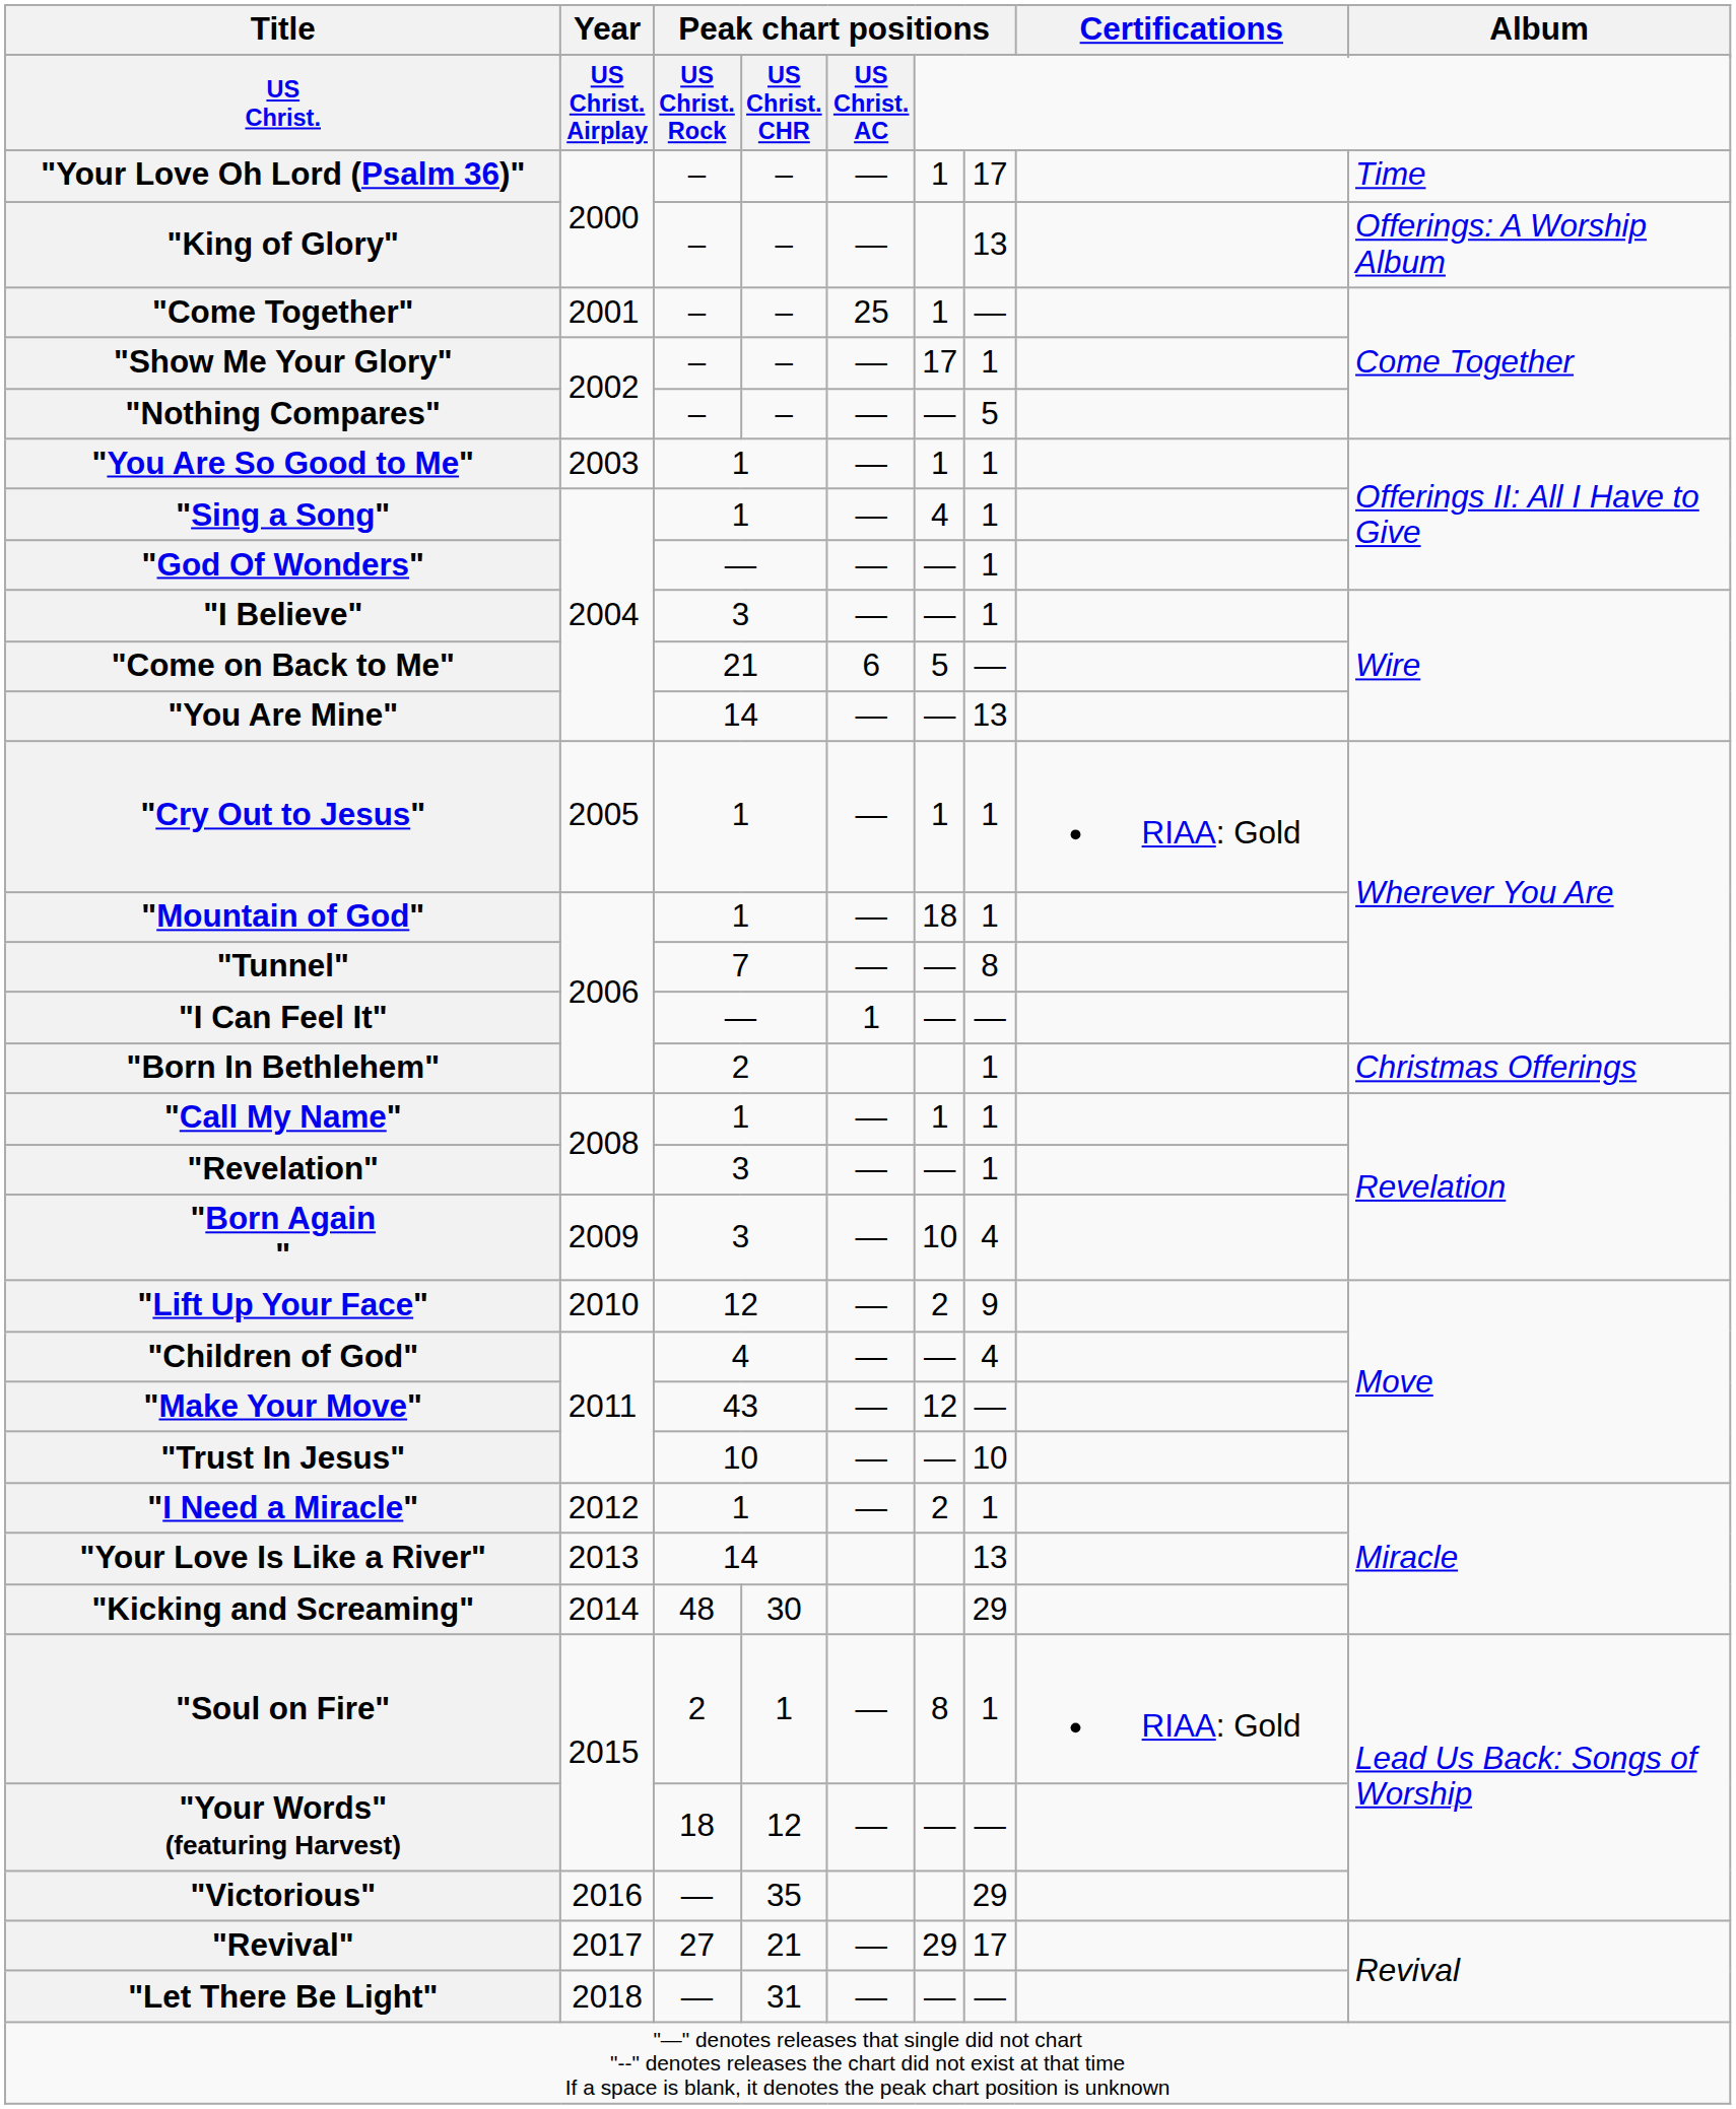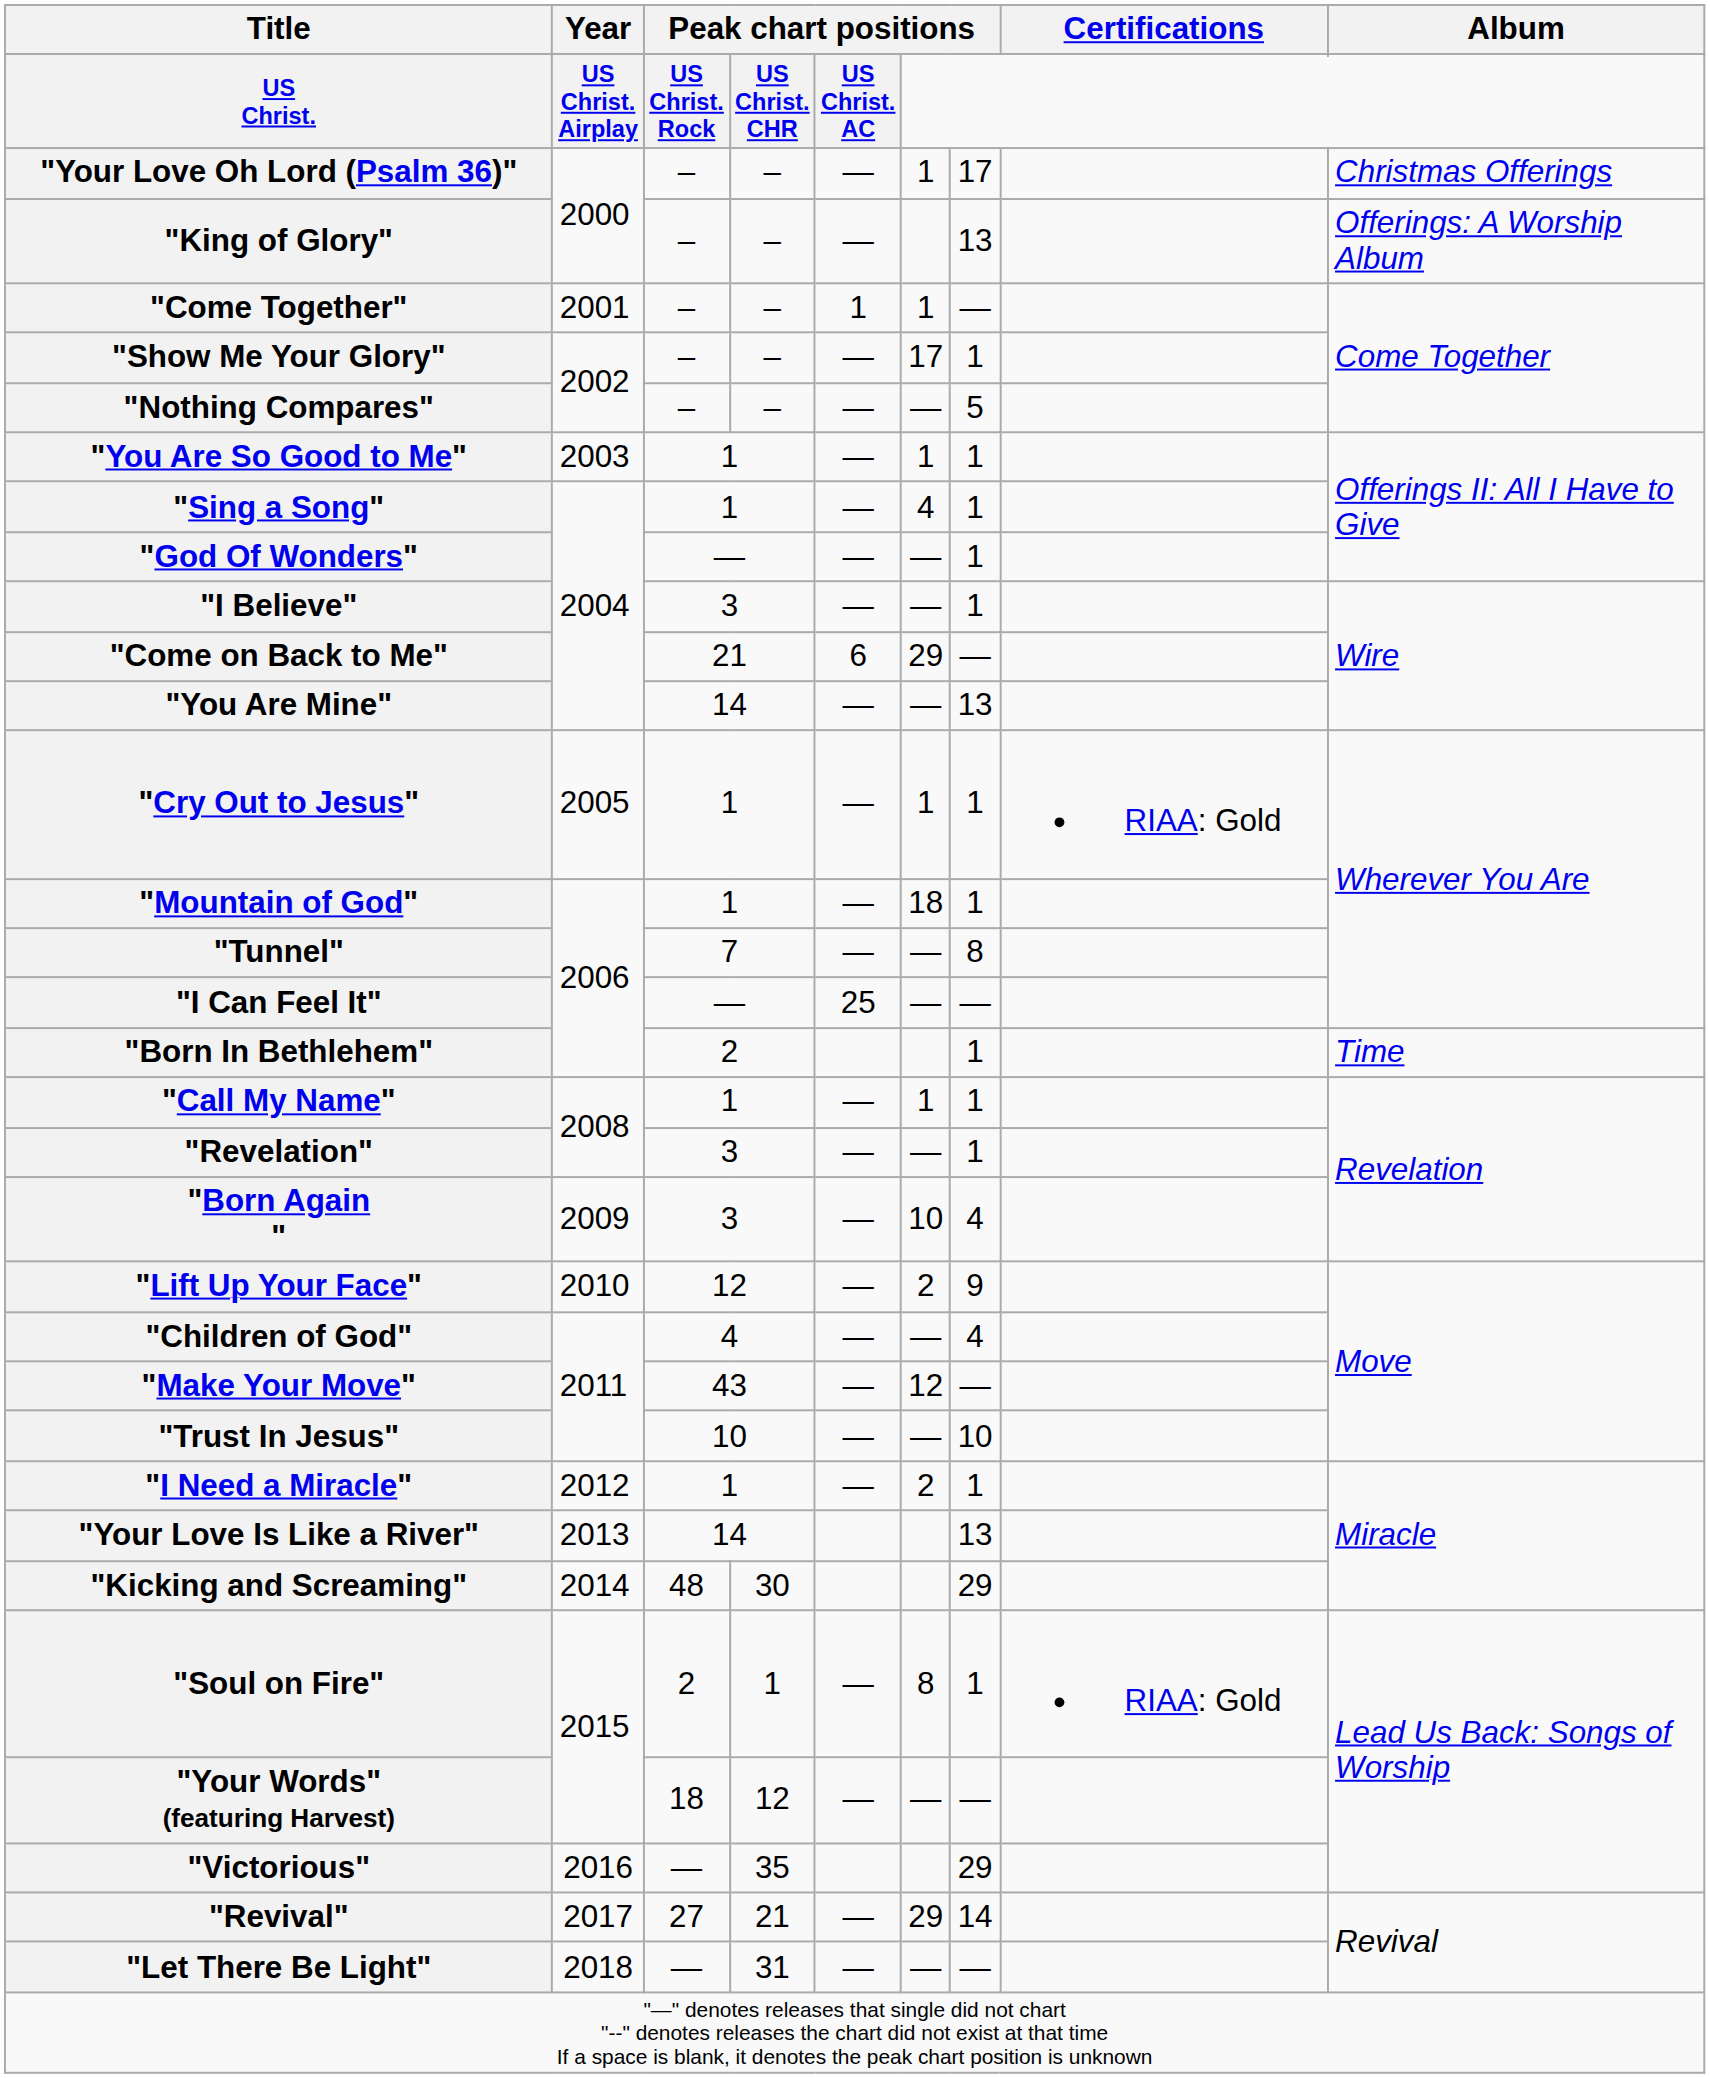 <table class="wikitable plainrowheaders" style=text-align:center;>
 <tr>
 <th scope="col" rowspan="2" style="width:17em;">Title</th>
 <th scope="col" rowspan="2">Year</th>
 <th scope="col" colspan="5">Peak chart positions</th>
 <th scope="col" rowspan="2" style="width:10em;"><a href='#'>Certifications</a></th>
 <th scope="col" rowspan="2">Album</th>
 </tr>
 <tr>
 </tr>
 <tr style="font-size:smaller;">
 <th scope="col" style="width:3em;font-size:90%;"><a href='#'>US<br>Christ.</a><br></th>
 <th scope="col" style="width:3em;font-size:90%;"><a href='#'>US<br>Christ.<br>Airplay</a><br></th>
 <th scope="col" style="width:3em;font-size:90%;"><a href='#'>US Christ. Rock</a><br></th>
 <th scope="col" style="width:3em;font-size:90%;"><a href='#'>US Christ. CHR</a><br></th>
 <th scope="col" style="width:3em;font-size:90%;"><a href='#'>US<br>Christ.<br>AC</a><br></th>
 </tr>
 <tr>
 <th scope="row">"Your Love Oh Lord (<a href='#'>Psalm 36</a>)"</th>
 <td rowspan="2" style="text-align:left;">2000</td>
 <td>–</td>
 <td>–</td>
 <td>—</td>
 <td>1</td>
 <td>17</td>
 <td></td>
-<td rowspan="1" style="text-align:left"><em><a href='#'>Time</a></em></td>
+<td align="left"><em><a href='#'>Christmas Offerings</a></em></td>
 </tr>
 <tr>
 <th scope="row">"King of Glory"</th>
 <td>–</td>
 <td>–</td>
 <td>—</td>
 <td></td>
 <td>13</td>
 <td></td>
 <td style="text-align:left;"><em><a href='#'>Offerings: A Worship Album</a></em></td>
 </tr>
 <tr>
 <th scope="row">"Come Together"</th>
 <td style="text-align:left;">2001</td>
 <td>–</td>
 <td>–</td>
-<td>25</td>
+<td>1</td>
 <td>1</td>
 <td>—</td>
 <td></td>
 <td rowspan="3" style="text-align:left"><em><a href='#'>Come Together</a></em></td>
 </tr>
 <tr>
 <th scope="row">"Show Me Your Glory"</th>
 <td rowspan="2" style="text-align:left;">2002</td>
 <td>–</td>
 <td>–</td>
 <td>—</td>
 <td>17</td>
 <td>1</td>
 <td></td>
 </tr>
 <tr>
 <th scope="row">"Nothing Compares"</th>
 <td>–</td>
 <td>–</td>
 <td>—</td>
 <td>—</td>
 <td>5</td>
 <td></td>
 </tr>
 <tr>
 <th scope="row">"<a href='#'>You Are So Good to Me</a>"</th>
 <td style="text-align:left;">2003</td>
 <td colspan="2">1</td>
 <td>—</td>
 <td>1</td>
 <td>1</td>
 <td></td>
 <td rowspan="3" style="text-align:left"><em><a href='#'>Offerings II: All I Have to Give</a></em></td>
 </tr>
 <tr>
 <th scope="row">"<a href='#'>Sing a Song</a>"</th>
 <td rowspan="5" style="text-align:left;">2004</td>
 <td colspan="2">1</td>
 <td>—</td>
 <td>4</td>
 <td>1</td>
 <td></td>
 </tr>
 <tr>
 <th scope="row">"<a href='#'>God Of Wonders</a>"</th>
 <td colspan="2">—</td>
 <td>—</td>
 <td>—</td>
 <td>1</td>
 <td></td>
 </tr>
 <tr>
 <th scope="row">"I Believe"</th>
 <td colspan="2">3</td>
 <td>—</td>
 <td>—</td>
 <td>1</td>
 <td></td>
 <td rowspan="3" style="text-align:left"><em><a href='#'>Wire</a></em></td>
 </tr>
 <tr>
 <th scope="row">"Come on Back to Me"</th>
 <td colspan="2">21</td>
 <td>6</td>
-<td>5</td>
+<td>29</td>
 <td>—</td>
 <td></td>
 </tr>
 <tr>
 <th scope="row">"You Are Mine"</th>
 <td colspan="2">14</td>
 <td>—</td>
 <td>—</td>
 <td>13</td>
 <td></td>
 </tr>
 <tr>
 <th scope="row">"<a href='#'>Cry Out to Jesus</a>"</th>
 <td style="text-align:left;">2005</td>
 <td colspan="2">1</td>
 <td>—</td>
 <td>1</td>
 <td>1</td>
 <td><br><ul><li><a href='#'>RIAA</a>: Gold</li></ul></td>
 <td rowspan="4" style="text-align:left"><em><a href='#'>Wherever You Are</a></em></td>
 </tr>
 <tr>
 <th scope="row">"<a href='#'>Mountain of God</a>"</th>
 <td rowspan="4" style="text-align:left;">2006</td>
 <td colspan="2">1</td>
 <td>—</td>
 <td>18</td>
 <td>1</td>
 <td></td>
 </tr>
 <tr>
 <th scope="row">"Tunnel"</th>
 <td colspan="2">7</td>
 <td>—</td>
 <td>—</td>
 <td>8</td>
 <td></td>
 </tr>
 <tr>
 <th scope="row">"I Can Feel It"</th>
 <td colspan="2">—</td>
-<td>1</td>
+<td>25</td>
 <td>—</td>
 <td>—</td>
 <td></td>
 </tr>
 <tr>
 <th scope="row">"Born In Bethlehem"</th>
 <td colspan="2">2</td>
 <td></td>
 <td></td>
 <td>1</td>
 <td></td>
-<td align="left"><em><a href='#'>Christmas Offerings</a></em></td>
+<td rowspan="1" style="text-align:left"><em><a href='#'>Time</a></em></td>
 </tr>
 <tr>
 <th scope="row">"<a href='#'>Call My Name</a>"</th>
 <td rowspan="2" style="text-align:left;">2008</td>
 <td colspan="2">1</td>
 <td>—</td>
 <td>1</td>
 <td>1</td>
 <td></td>
 <td rowspan="3" style="text-align:left"><em><a href='#'>Revelation</a></em></td>
 </tr>
 <tr>
 <th scope="row">"Revelation"</th>
 <td colspan="2">3</td>
 <td>—</td>
 <td>—</td>
 <td>1</td>
 <td></td>
 </tr>
 <tr>
 <th scope="row">"<a href='#'>Born Again</a><br>"</th>
 <td style="text-align:left;">2009</td>
 <td colspan="2">3</td>
 <td>—</td>
 <td>10</td>
 <td>4</td>
 <td></td>
 </tr>
 <tr>
 <th scope="row">"<a href='#'>Lift Up Your Face</a>"<br></th>
 <td style="text-align:left;">2010</td>
 <td colspan="2">12</td>
 <td>—</td>
 <td>2</td>
 <td>9</td>
 <td></td>
 <td rowspan="4" style="text-align:left"><em><a href='#'>Move</a></em></td>
 </tr>
 <tr>
 <th scope="row">"Children of God"</th>
 <td rowspan="3" style="text-align:left;">2011</td>
 <td colspan="2">4</td>
 <td>—</td>
 <td>—</td>
 <td>4</td>
 <td></td>
 </tr>
 <tr>
 <th scope="row">"<a href='#'>Make Your Move</a>"</th>
 <td colspan="2">43</td>
 <td>—</td>
 <td>12</td>
 <td>—</td>
 <td></td>
 </tr>
 <tr>
 <th scope="row">"Trust In Jesus"</th>
 <td colspan="2">10</td>
 <td>—</td>
 <td>—</td>
 <td>10</td>
 <td></td>
 </tr>
 <tr>
 <th scope="row">"<a href='#'>I Need a Miracle</a>"</th>
 <td rowspan="1" style="text-align:left;">2012</td>
 <td colspan="2">1</td>
 <td>—</td>
 <td>2</td>
 <td>1</td>
 <td></td>
 <td rowspan="3" style="text-align:left"><em><a href='#'>Miracle</a></em></td>
 </tr>
 <tr>
 <th scope="row">"Your Love Is Like a River"</th>
 <td rowspan="1" style="text-align:left;">2013</td>
 <td colspan="2">14</td>
 <td></td>
 <td></td>
 <td>13</td>
 <td></td>
 </tr>
 <tr>
 <th scope="row">"Kicking and Screaming"</th>
 <td rowspan="1" style="text-align:left;">2014</td>
 <td>48</td>
 <td>30</td>
 <td></td>
 <td></td>
 <td>29</td>
 <td></td>
 </tr>
 <tr>
 <th scope="row">"Soul on Fire"<br></th>
 <td rowspan="2" style="text-align:left;">2015</td>
 <td>2</td>
 <td>1</td>
 <td>—</td>
 <td>8</td>
 <td>1</td>
 <td><br><ul><li><a href='#'>RIAA</a>: Gold</li></ul></td>
 <td rowspan="3" style="text-align:left;"><em><a href='#'>Lead Us Back: Songs of Worship</a></em></td>
 </tr>
 <tr>
 <th scope="row">"Your Words"<br><small>(featuring Harvest)</small></th>
 <td>18</td>
 <td>12</td>
 <td>—</td>
 <td>—</td>
 <td>—</td>
 <td></td>
 </tr>
 <tr>
 <th scope="row">"Victorious"</th>
 <td>2016</td>
 <td>—</td>
 <td>35</td>
 <td></td>
 <td></td>
 <td>29</td>
 <td></td>
 </tr>
 <tr>
 <th scope="row">"Revival"</th>
 <td>2017</td>
 <td>27</td>
 <td>21</td>
 <td>—</td>
 <td>29</td>
-<td>17</td>
+<td>14</td>
 <td></td>
 <td rowspan="2" style="text-align:left;"><em>Revival</em></td>
 </tr>
 <tr>
 <th scope="row">"Let There Be Light"</th>
 <td>2018</td>
 <td>—</td>
 <td>31</td>
 <td>—</td>
 <td>—</td>
 <td>—</td>
 <td></td>
 </tr>
 <tr>
 <td colspan="9" style="font-size:8pt">"—" denotes releases that single did not chart<br>"--" denotes releases the chart did not exist at that time<br>If a space is blank, it denotes the peak chart position is unknown</td>
 </tr>
 </table>
